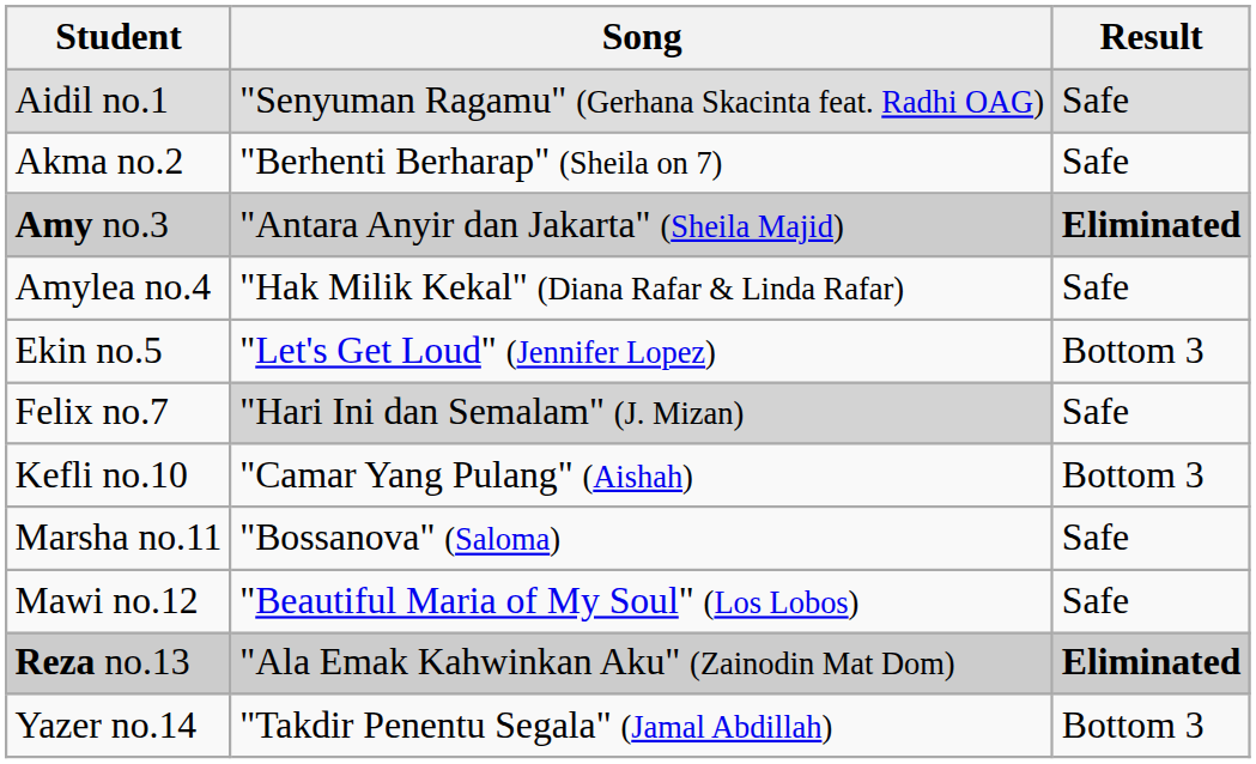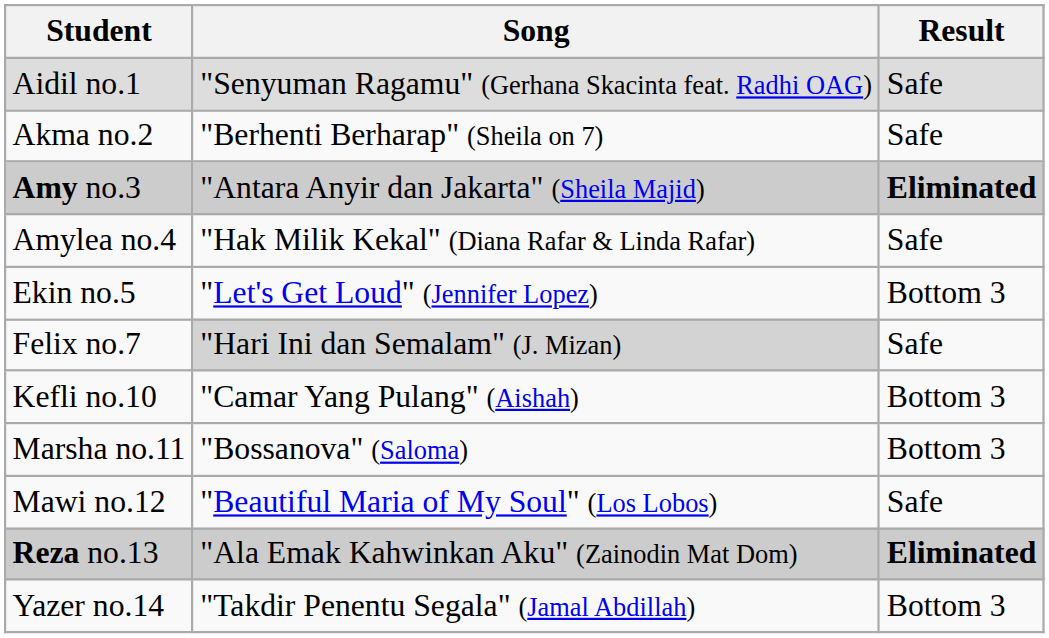 <table class="wikitable" style="font-size:90%;">
 <tr>
 <th>Student</th>
 <th>Song</th>
 <th>Result</th>
 </tr>
 <tr bgcolor="#DDDDDD">
 <td>Aidil no.1</td>
 <td>"Senyuman Ragamu" <small>(Gerhana Skacinta feat. <a href='#'>Radhi OAG</a>)</small></td>
 <td>Safe</td>
 </tr>
 <tr>
 <td>Akma no.2</td>
 <td>"Berhenti Berharap" <small>(Sheila on 7)</small></td>
 <td>Safe</td>
 </tr>
 <tr bgcolor="#CCCCCC">
 <td><strong>Amy</strong> no.3</td>
 <td>"Antara Anyir dan Jakarta" <small>(<a href='#'>Sheila Majid</a>)</small></td>
 <td><strong>Eliminated</strong></td>
 </tr>
 <tr>
 <td>Amylea no.4</td>
 <td>"Hak Milik Kekal" <small>(Diana Rafar & Linda Rafar)</small></td>
 <td>Safe</td>
 </tr>
 <tr>
 <td>Ekin no.5</td>
 <td>"<a href='#'>Let's Get Loud</a>" <small>(<a href='#'>Jennifer Lopez</a>)</small></td>
 <td>Bottom 3</td>
 </tr>
 <tr>
 <td>Felix no.7</td>
 <td style="background: lightgrey;">"Hari Ini dan Semalam" <small>(J. Mizan)</small></td>
 <td>Safe</td>
 </tr>
 <tr>
 <td>Kefli no.10</td>
 <td>"Camar Yang Pulang" <small>(<a href='#'>Aishah</a>)</small></td>
 <td>Bottom 3</td>
 </tr>
 <tr>
 <td>Marsha no.11</td>
 <td>"Bossanova" <small>(<a href='#'>Saloma</a>)</small></td>
-<td>Safe</td>
+<td>Bottom 3</td>
 </tr>
 <tr>
 <td>Mawi no.12</td>
 <td>"<a href='#'>Beautiful Maria of My Soul</a>" <small>(<a href='#'>Los Lobos</a>)</small></td>
 <td>Safe</td>
 </tr>
 <tr bgcolor="#CCCCCC">
 <td><strong>Reza</strong> no.13</td>
 <td>"Ala Emak Kahwinkan Aku" <small>(Zainodin Mat Dom)</small></td>
 <td><strong>Eliminated</strong></td>
 </tr>
 <tr>
 <td>Yazer no.14</td>
 <td>"Takdir Penentu Segala" <small>(<a href='#'>Jamal Abdillah</a>)</small></td>
 <td>Bottom 3</td>
 </tr>
 </table>
